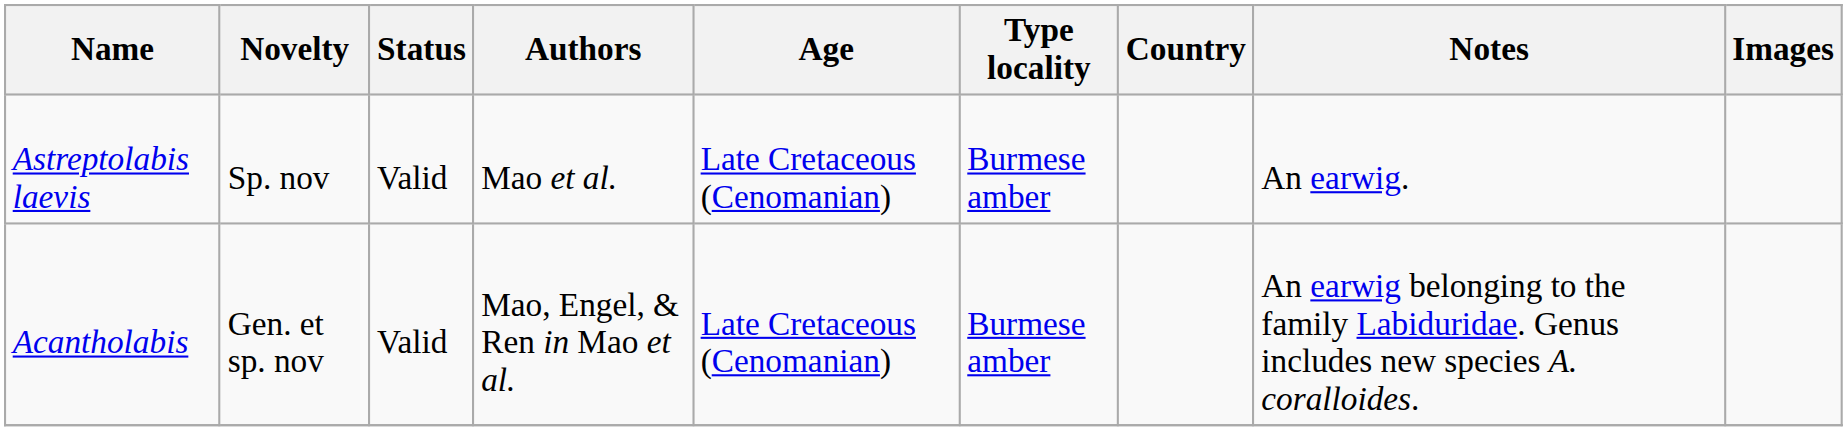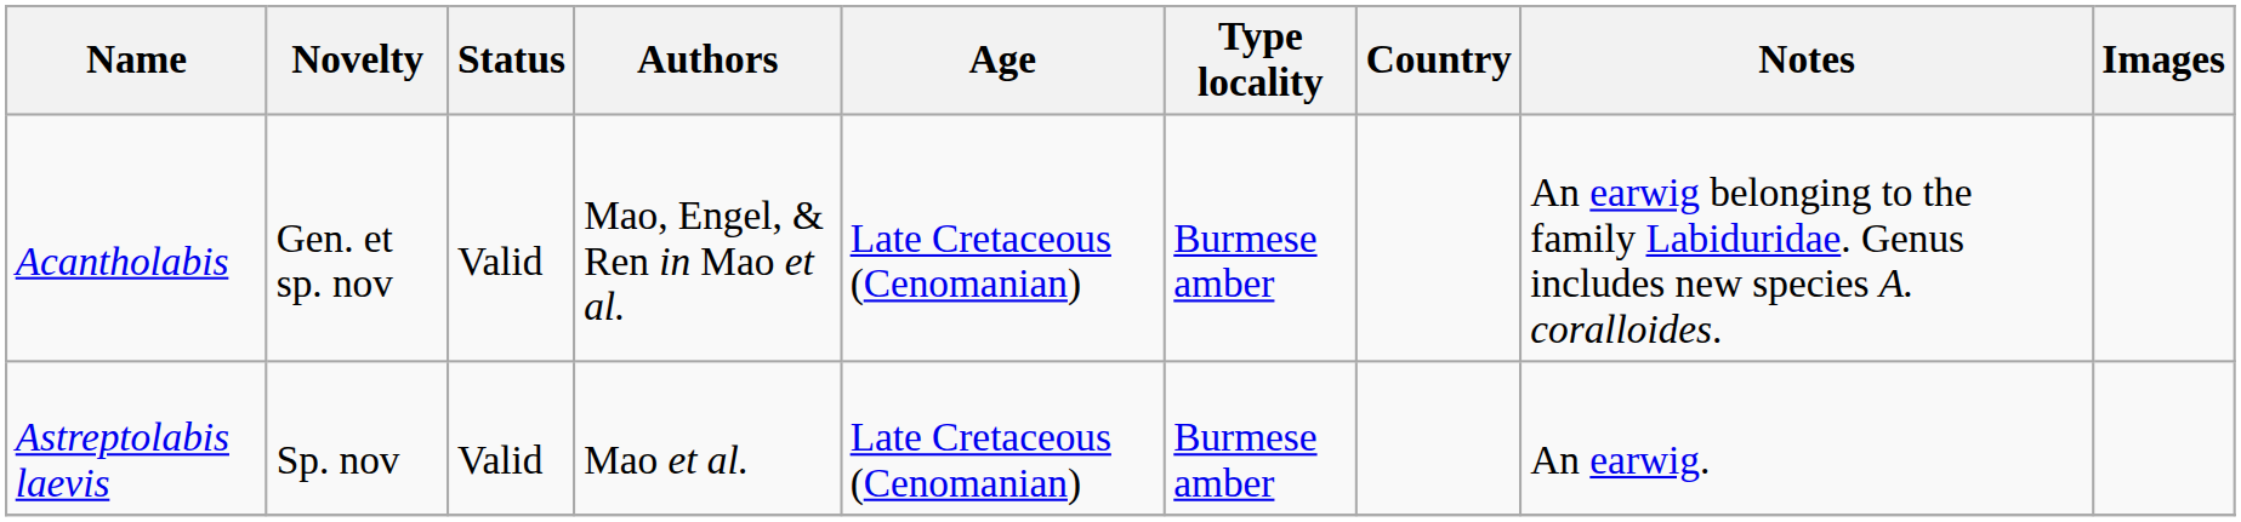 <table class="wikitable sortable" align="center" width="100%">
 <tr>
 <th>Name</th>
 <th>Novelty</th>
 <th>Status</th>
 <th>Authors</th>
 <th>Age</th>
 <th>Type locality</th>
 <th>Country</th>
 <th>Notes</th>
 <th>Images</th>
 </tr>
 <tr>
+<td><br><em><a href='#'>Acantholabis</a></em></td>
+<td><br>Gen. et sp. nov</td>
+<td><br>Valid</td>
+<td><br>Mao, Engel, & Ren <em>in</em> Mao <em>et al.</em></td>
+<td><br><a href='#'>Late Cretaceous</a> (<a href='#'>Cenomanian</a>)</td>
+<td><br><a href='#'>Burmese amber</a></td>
+<td><br></td>
+<td><br>An <a href='#'>earwig</a> belonging to the family <a href='#'>Labiduridae</a>. Genus includes new species <em>A. coralloides</em>.</td>
+<td></td>
+</tr>
+<tr>
 <td><br><em><a href='#'>Astreptolabis laevis</a></em></td>
 <td><br>Sp. nov</td>
 <td><br>Valid</td>
 <td><br>Mao <em>et al.</em></td>
 <td><br><a href='#'>Late Cretaceous</a> (<a href='#'>Cenomanian</a>)</td>
 <td><br><a href='#'>Burmese amber</a></td>
 <td><br></td>
 <td><br>An <a href='#'>earwig</a>.</td>
 <td><br></td>
 </tr>
 <tr>
-<td><br><em><a href='#'>Acantholabis</a></em></td>
-<td><br>Gen. et sp. nov</td>
-<td><br>Valid</td>
-<td><br>Mao, Engel, & Ren <em>in</em> Mao <em>et al.</em></td>
-<td><br><a href='#'>Late Cretaceous</a> (<a href='#'>Cenomanian</a>)</td>
-<td><br><a href='#'>Burmese amber</a></td>
-<td><br></td>
-<td><br>An <a href='#'>earwig</a> belonging to the family <a href='#'>Labiduridae</a>. Genus includes new species <em>A. coralloides</em>.</td>
-<td></td>
-</tr>
-<tr>
 </tr>
 </table>
